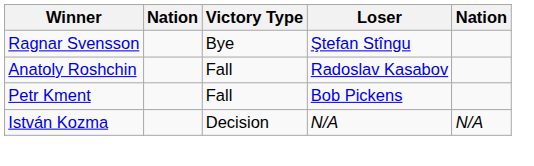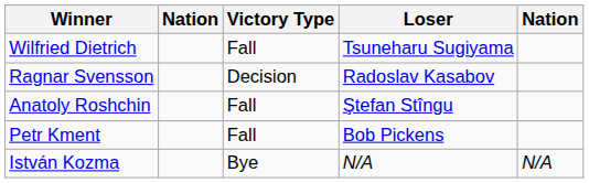 <table class="wikitable sortable" style="text-align:left;">
 <tr>
 <th>Winner</th>
 <th>Nation</th>
 <th>Victory Type</th>
 <th>Loser</th>
 <th>Nation</th>
 </tr>
 <tr>
+<td><a href='#'>Wilfried Dietrich</a></td>
+<td></td>
+<td>Fall</td>
+<td><a href='#'>Tsuneharu Sugiyama</a></td>
+<td></td>
+</tr>
+<tr>
 <td><a href='#'>Ragnar Svensson</a></td>
 <td></td>
-<td>Bye</td>
-<td><a href='#'>Ştefan Stîngu</a></td>
+<td>Decision</td>
+<td><a href='#'>Radoslav Kasabov</a></td>
 <td></td>
 </tr>
 <tr>
 <td><a href='#'>Anatoly Roshchin</a></td>
 <td></td>
 <td>Fall</td>
-<td><a href='#'>Radoslav Kasabov</a></td>
+<td><a href='#'>Ştefan Stîngu</a></td>
 <td></td>
 </tr>
 <tr>
 <td><a href='#'>Petr Kment</a></td>
 <td></td>
 <td>Fall</td>
 <td><a href='#'>Bob Pickens</a></td>
 <td></td>
 </tr>
 <tr>
 <td><a href='#'>István Kozma</a></td>
 <td></td>
-<td>Decision</td>
+<td>Bye</td>
 <td><em>N/A</em></td>
 <td><em>N/A</em></td>
 </tr>
 </table>
